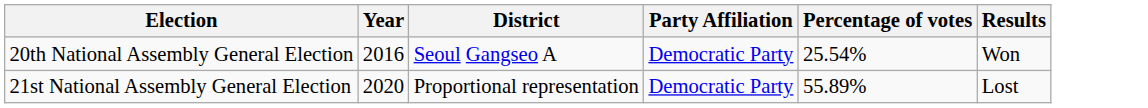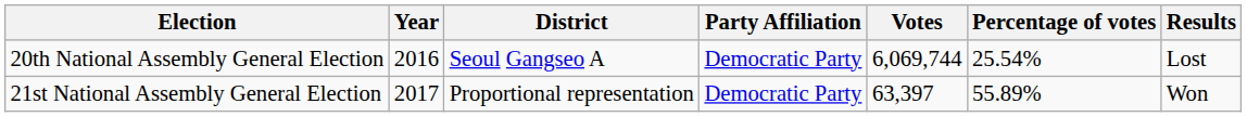 <table class="wikitable">
 <tr>
 <th>Election</th>
 <th>Year</th>
 <th>District</th>
 <th>Party Affiliation</th>
+<th>Votes</th>
 <th>Percentage of votes</th>
 <th>Results</th>
 </tr>
 <tr>
 <td>20th National Assembly General Election</td>
 <td>2016</td>
 <td><a href='#'>Seoul</a> <a href='#'>Gangseo</a> A</td>
 <td><a href='#'>Democratic Party</a></td>
+<td>6,069,744</td>
 <td>25.54%</td>
-<td>Won</td>
+<td>Lost</td>
 </tr>
 <tr>
 <td>21st National Assembly General Election</td>
-<td>2020</td>
+<td>2017</td>
 <td>Proportional representation</td>
 <td><a href='#'>Democratic Party</a></td>
+<td>63,397</td>
 <td>55.89%</td>
-<td>Lost</td>
+<td>Won</td>
 </tr>
 </table>
